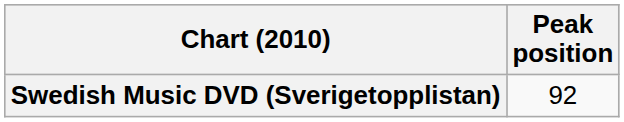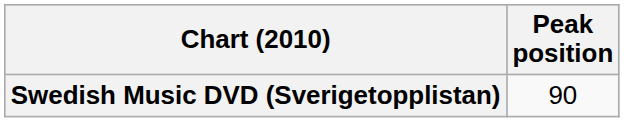 <table class="wikitable sortable plainrowheaders" style="text-align:center;">
 <tr>
 <th scope="col">Chart (2010)</th>
 <th scope="col">Peak<br>position</th>
 </tr>
 <tr>
 <th scope="row">Swedish Music DVD (Sverigetopplistan)</th>
-<td>92</td>
+<td>90</td>
 </tr>
 </table>
